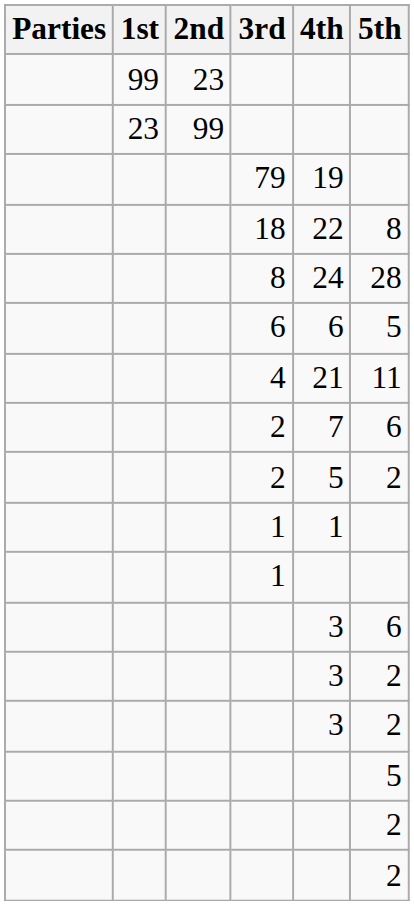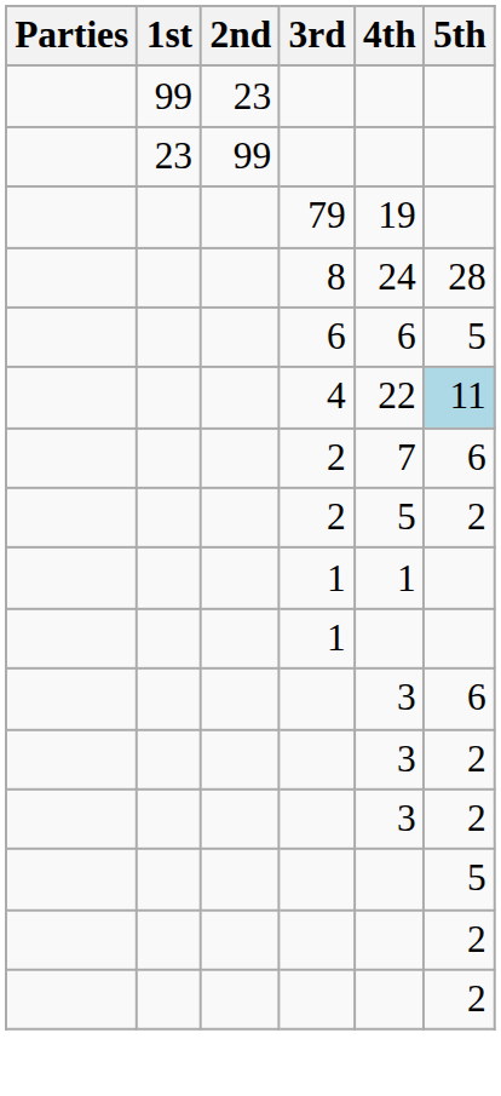 <table class="wikitable" style="text-align:right;">
 <tr>
 <th style="text-align:left;">Parties</th>
 <th>1st</th>
 <th>2nd</th>
 <th>3rd</th>
 <th>4th</th>
 <th>5th</th>
 </tr>
 <tr>
 <td style="text-align:left;"></td>
 <td>99</td>
 <td>23</td>
 <td></td>
 <td></td>
 <td></td>
 </tr>
 <tr>
 <td style="text-align:left;"></td>
 <td>23</td>
 <td>99</td>
 <td></td>
 <td></td>
 <td></td>
 </tr>
 <tr>
 <td style="text-align:left;"></td>
 <td></td>
 <td></td>
 <td>79</td>
 <td>19</td>
 <td></td>
 </tr>
 <tr>
 <td style="text-align:left;"></td>
 <td></td>
 <td></td>
-<td>18</td>
-<td>22</td>
-<td>8</td>
-</tr>
-<tr>
-<td style="text-align:left;"></td>
-<td></td>
-<td></td>
 <td>8</td>
 <td>24</td>
 <td>28</td>
 </tr>
 <tr>
 <td style="text-align:left;"></td>
 <td></td>
 <td></td>
 <td>6</td>
 <td>6</td>
 <td>5</td>
 </tr>
 <tr>
 <td style="text-align:left;"></td>
 <td></td>
 <td></td>
 <td>4</td>
-<td>21</td>
-<td>11</td>
+<td>22</td>
+<td style="background: lightblue;">11</td>
 </tr>
 <tr>
 <td style="text-align:left;"></td>
 <td></td>
 <td></td>
 <td>2</td>
 <td>7</td>
 <td>6</td>
 </tr>
 <tr>
 <td style="text-align:left;"></td>
 <td></td>
 <td></td>
 <td>2</td>
 <td>5</td>
 <td>2</td>
 </tr>
 <tr>
 <td style="text-align:left;"></td>
 <td></td>
 <td></td>
 <td>1</td>
 <td>1</td>
 <td></td>
 </tr>
 <tr>
 <td style="text-align:left;"></td>
 <td></td>
 <td></td>
 <td>1</td>
 <td></td>
 <td></td>
 </tr>
 <tr>
 <td style="text-align:left;"></td>
 <td></td>
 <td></td>
 <td></td>
 <td>3</td>
 <td>6</td>
 </tr>
 <tr>
 <td style="text-align:left;"></td>
 <td></td>
 <td></td>
 <td></td>
 <td>3</td>
 <td>2</td>
 </tr>
 <tr>
 <td style="text-align:left;"></td>
 <td></td>
 <td></td>
 <td></td>
 <td>3</td>
 <td>2</td>
 </tr>
 <tr>
 <td style="text-align:left;"></td>
 <td></td>
 <td></td>
 <td></td>
 <td></td>
 <td>5</td>
 </tr>
 <tr>
 <td style="text-align:left;"></td>
 <td></td>
 <td></td>
 <td></td>
 <td></td>
 <td>2</td>
 </tr>
 <tr>
 <td style="text-align:left;"></td>
 <td></td>
 <td></td>
 <td></td>
 <td></td>
 <td>2</td>
 </tr>
 </table>
